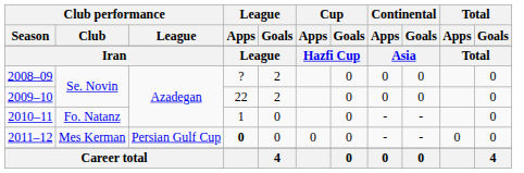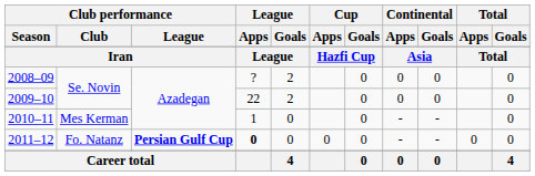 <table class="wikitable" style="text-align:center">
 <tr>
 <th colspan=3>Club performance</th>
 <th colspan=2>League</th>
 <th colspan=2>Cup</th>
 <th colspan=2>Continental</th>
 <th colspan=2>Total</th>
 </tr>
 <tr>
 <th>Season</th>
 <th>Club</th>
 <th>League</th>
 <th>Apps</th>
 <th>Goals</th>
 <th>Apps</th>
 <th>Goals</th>
 <th>Apps</th>
 <th>Goals</th>
 <th>Apps</th>
 <th>Goals</th>
 </tr>
 <tr>
 </tr>
 <tr>
 <th colspan=3>Iran</th>
 <th colspan=2>League</th>
 <th colspan=2><a href='#'>Hazfi Cup</a></th>
 <th colspan=2><a href='#'>Asia</a></th>
 <th colspan=2>Total</th>
 </tr>
 <tr>
 <td><a href='#'>2008–09</a></td>
 <td rowspan="2"><a href='#'>Se. Novin</a></td>
 <td rowspan="3"><a href='#'>Azadegan</a></td>
 <td>?</td>
 <td>2</td>
 <td></td>
 <td>0</td>
 <td>0</td>
 <td>0</td>
 <td></td>
 <td>0</td>
 </tr>
 <tr>
 <td><a href='#'>2009–10</a></td>
 <td>22</td>
 <td>2</td>
 <td></td>
 <td>0</td>
 <td>0</td>
 <td>0</td>
 <td></td>
 <td>0</td>
 </tr>
 <tr>
 <td><a href='#'>2010–11</a></td>
-<td rowspan="1"><a href='#'>Fo. Natanz</a></td>
+<td rowspan="1"><a href='#'>Mes Kerman</a></td>
 <td>1</td>
 <td>0</td>
 <td></td>
 <td>0</td>
 <td>-</td>
 <td>-</td>
 <td></td>
 <td>0</td>
 </tr>
 <tr>
 <td><a href='#'>2011–12</a></td>
-<td rowspan="1"><a href='#'>Mes Kerman</a></td>
-<td rowspan="1"><a href='#'>Persian Gulf Cup</a></td>
+<td rowspan="1"><a href='#'>Fo. Natanz</a></td>
+<td rowspan="1"><strong><a href='#'>Persian Gulf Cup</a></strong></td>
 <td><strong>0</strong></td>
 <td>0</td>
 <td>0</td>
 <td>0</td>
 <td>-</td>
 <td>-</td>
 <td>0</td>
 <td>0</td>
 </tr>
 <tr>
 </tr>
 <tr>
 <th colspan=3>Career total</th>
 <th></th>
 <th>4</th>
 <th></th>
 <th>0</th>
 <th>0</th>
 <th>0</th>
 <th></th>
 <th>4</th>
 </tr>
 </table>
